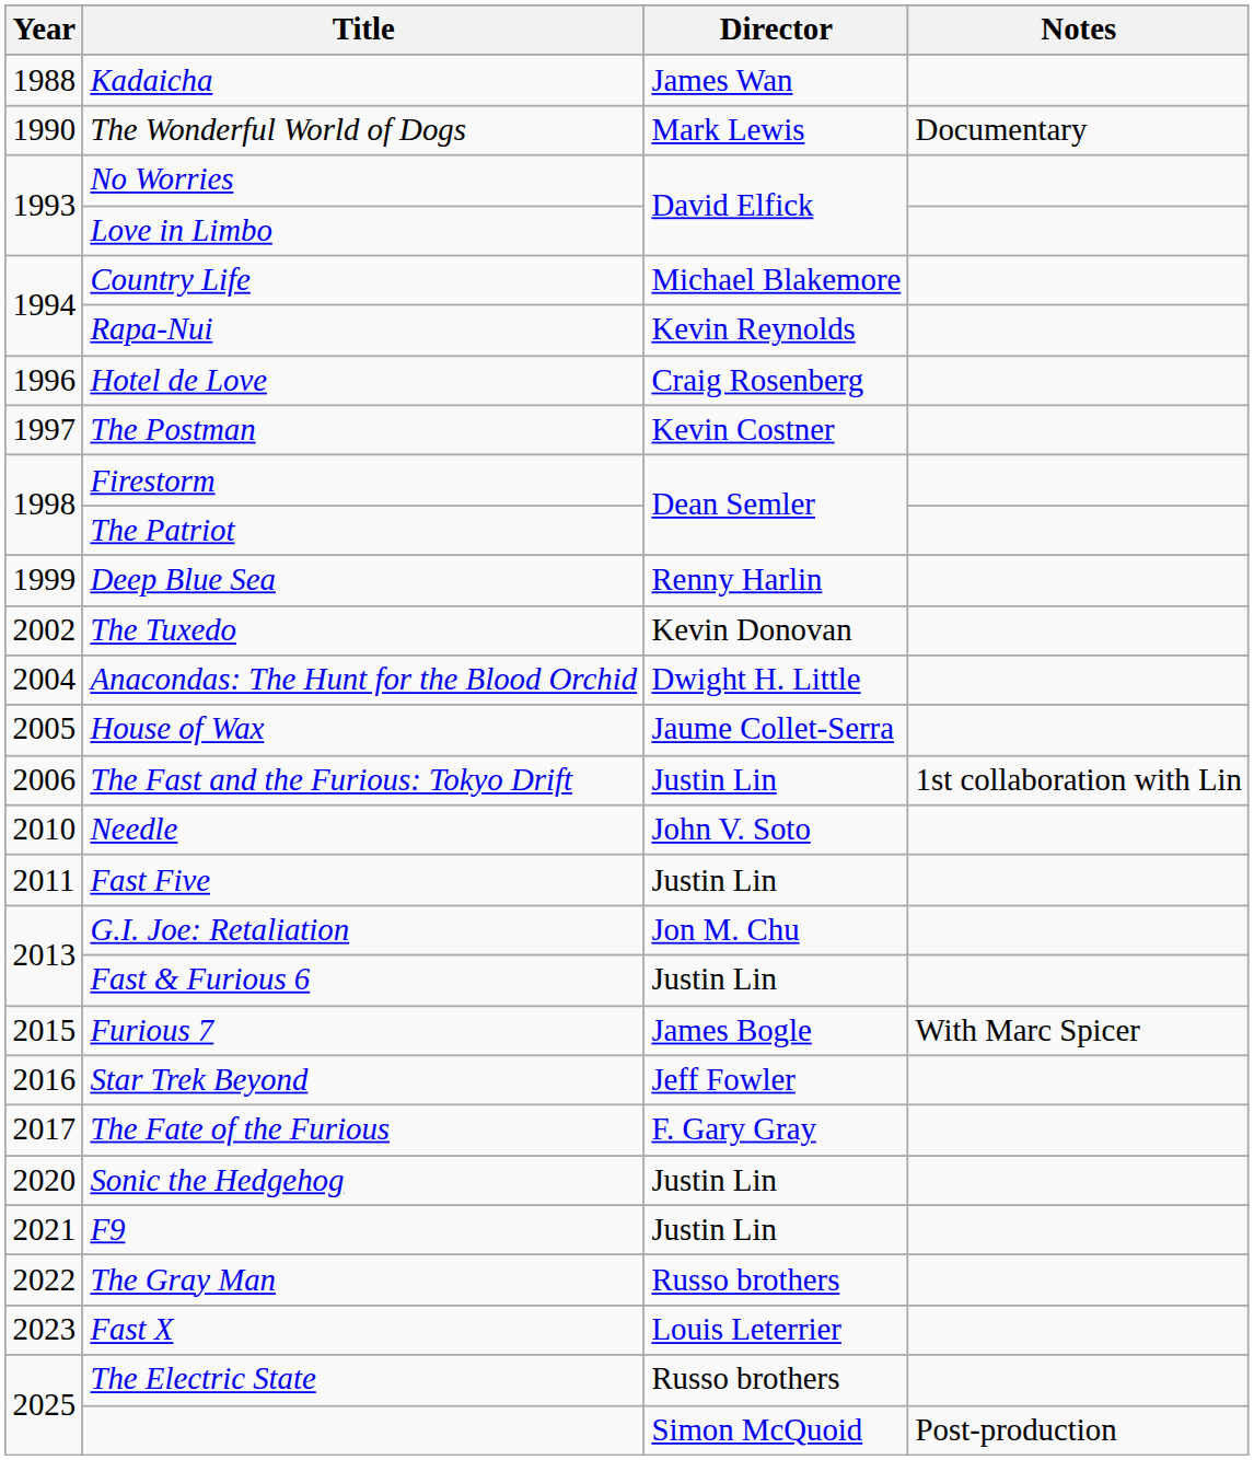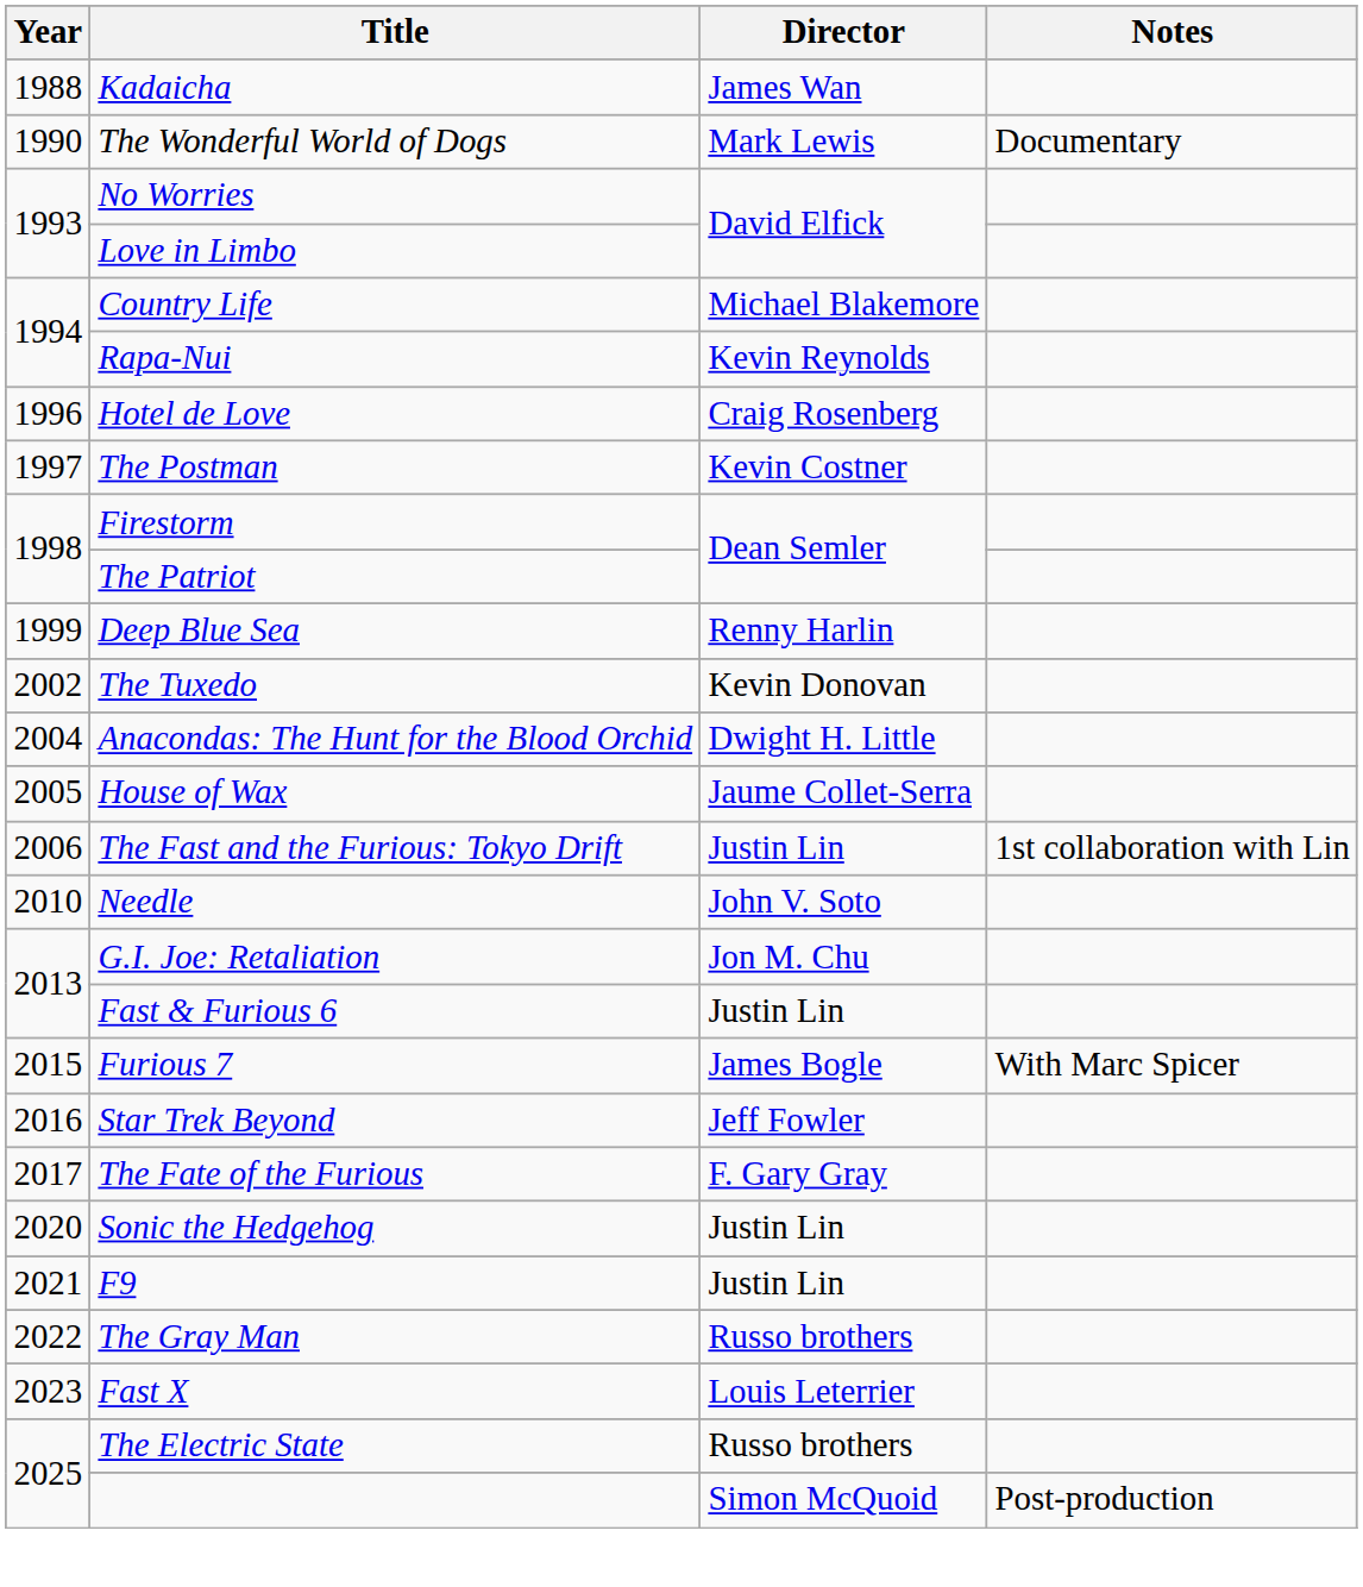 <table class="wikitable">
 <tr>
 <th>Year</th>
 <th>Title</th>
 <th>Director</th>
 <th>Notes</th>
 </tr>
 <tr>
 <td>1988</td>
 <td><em><a href='#'>Kadaicha</a></em></td>
 <td><a href='#'>James Wan</a></td>
 <td></td>
 </tr>
 <tr>
 <td>1990</td>
 <td><em>The Wonderful World of Dogs</em></td>
 <td><a href='#'>Mark Lewis</a></td>
 <td>Documentary</td>
 </tr>
 <tr>
 <td rowspan=2>1993</td>
 <td><em><a href='#'>No Worries</a></em></td>
 <td rowspan=2><a href='#'>David Elfick</a></td>
 <td></td>
 </tr>
 <tr>
 <td><em><a href='#'>Love in Limbo</a></em></td>
 <td></td>
 </tr>
 <tr>
 <td rowspan=2>1994</td>
 <td><em><a href='#'>Country Life</a></em></td>
 <td><a href='#'>Michael Blakemore</a></td>
 <td></td>
 </tr>
 <tr>
 <td><em><a href='#'>Rapa-Nui</a></em></td>
 <td><a href='#'>Kevin Reynolds</a></td>
 <td></td>
 </tr>
 <tr>
 <td>1996</td>
 <td><em><a href='#'>Hotel de Love</a></em></td>
 <td><a href='#'>Craig Rosenberg</a></td>
 <td></td>
 </tr>
 <tr>
 <td>1997</td>
 <td><em><a href='#'>The Postman</a></em></td>
 <td><a href='#'>Kevin Costner</a></td>
 <td></td>
 </tr>
 <tr>
 <td rowspan=2>1998</td>
 <td><em><a href='#'>Firestorm</a></em></td>
 <td rowspan=2><a href='#'>Dean Semler</a></td>
 <td></td>
 </tr>
 <tr>
 <td><em><a href='#'>The Patriot</a></em></td>
 <td></td>
 </tr>
 <tr>
 <td>1999</td>
 <td><em><a href='#'>Deep Blue Sea</a></em></td>
 <td><a href='#'>Renny Harlin</a></td>
 <td></td>
 </tr>
 <tr>
 <td>2002</td>
 <td><em><a href='#'>The Tuxedo</a></em></td>
 <td>Kevin Donovan</td>
 <td></td>
 </tr>
 <tr>
 <td>2004</td>
 <td><em><a href='#'>Anacondas: The Hunt for the Blood Orchid</a></em></td>
 <td><a href='#'>Dwight H. Little</a></td>
 <td></td>
 </tr>
 <tr>
 <td>2005</td>
 <td><em><a href='#'>House of Wax</a></em></td>
 <td><a href='#'>Jaume Collet-Serra</a></td>
 <td></td>
 </tr>
 <tr>
 <td>2006</td>
 <td><em><a href='#'>The Fast and the Furious: Tokyo Drift</a></em></td>
 <td><a href='#'>Justin Lin</a></td>
 <td>1st collaboration with Lin</td>
 </tr>
 <tr>
 <td>2010</td>
 <td><em><a href='#'>Needle</a></em></td>
 <td><a href='#'>John V. Soto</a></td>
 <td></td>
 </tr>
 <tr>
-<td>2011</td>
-<td><em><a href='#'>Fast Five</a></em></td>
-<td>Justin Lin</td>
-<td></td>
-</tr>
-<tr>
 <td rowspan=2>2013</td>
 <td><em><a href='#'>G.I. Joe: Retaliation</a></em></td>
 <td><a href='#'>Jon M. Chu</a></td>
 <td></td>
 </tr>
 <tr>
 <td><em><a href='#'>Fast & Furious 6</a></em></td>
 <td>Justin Lin</td>
 <td></td>
 </tr>
 <tr>
 <td>2015</td>
 <td><em><a href='#'>Furious 7</a></em></td>
 <td><a href='#'>James Bogle</a></td>
 <td>With Marc Spicer</td>
 </tr>
 <tr>
 <td>2016</td>
 <td><em><a href='#'>Star Trek Beyond</a></em></td>
 <td><a href='#'>Jeff Fowler</a></td>
 <td></td>
 </tr>
 <tr>
 <td>2017</td>
 <td><em><a href='#'>The Fate of the Furious</a></em></td>
 <td><a href='#'>F. Gary Gray</a></td>
 <td></td>
 </tr>
 <tr>
 <td>2020</td>
 <td><em><a href='#'>Sonic the Hedgehog</a></em></td>
 <td>Justin Lin</td>
 <td></td>
 </tr>
 <tr>
 <td>2021</td>
 <td><em><a href='#'>F9</a></em></td>
 <td>Justin Lin</td>
 <td></td>
 </tr>
 <tr>
 <td>2022</td>
 <td><em><a href='#'>The Gray Man</a></em></td>
 <td><a href='#'>Russo brothers</a></td>
 <td></td>
 </tr>
 <tr>
 <td>2023</td>
 <td><em><a href='#'>Fast X</a></em></td>
 <td><a href='#'>Louis Leterrier</a></td>
 <td></td>
 </tr>
 <tr>
 <td rowspan=2>2025</td>
 <td><em><a href='#'>The Electric State</a></em></td>
 <td>Russo brothers</td>
 <td></td>
 </tr>
 <tr>
 <td></td>
 <td><a href='#'>Simon McQuoid</a></td>
 <td>Post-production</td>
 </tr>
 <tr>
 </tr>
 </table>
